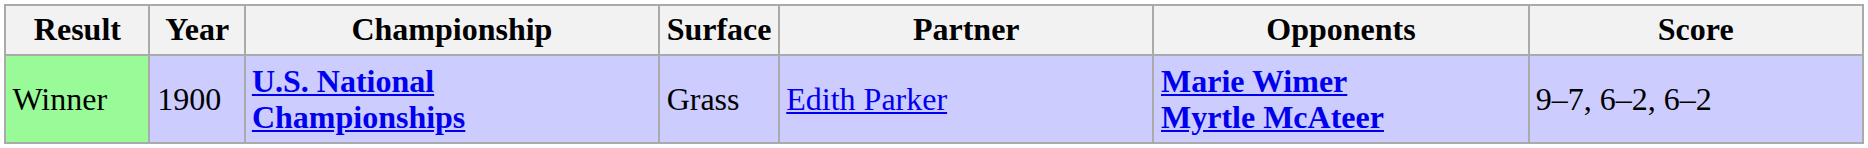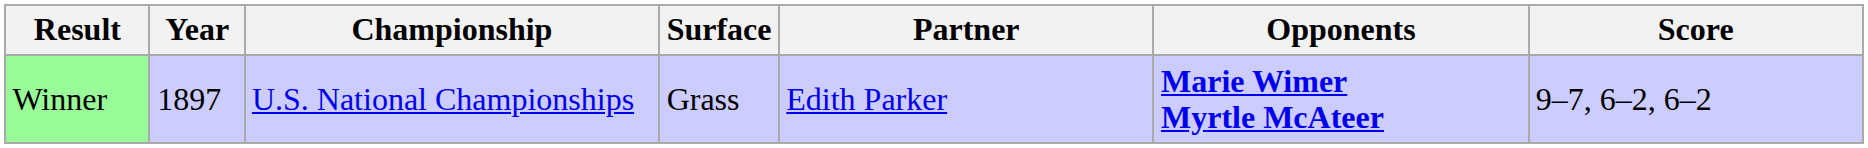 <table class="sortable wikitable">
 <tr>
 <th style="width:65px">Result</th>
 <th style="width:40px">Year</th>
 <th style="width:200px">Championship</th>
 <th style="width:50px">Surface</th>
 <th style="width:180px">Partner</th>
 <th style="width:180px">Opponents</th>
 <th style="width:160px" class="unsortable">Score</th>
 </tr>
 <tr bgcolor="#CCCCFF">
 <td style="background:#98fb98;">Winner</td>
-<td>1900</td>
-<td><strong><a href='#'>U.S. National Championships</a></strong></td>
+<td>1897</td>
+<td><a href='#'>U.S. National Championships</a></td>
 <td>Grass</td>
 <td> <a href='#'>Edith Parker</a></td>
 <td><strong> <a href='#'>Marie Wimer</a><br>  <a href='#'>Myrtle McAteer</a></strong></td>
 <td>9–7, 6–2, 6–2</td>
 </tr>
 </table>
